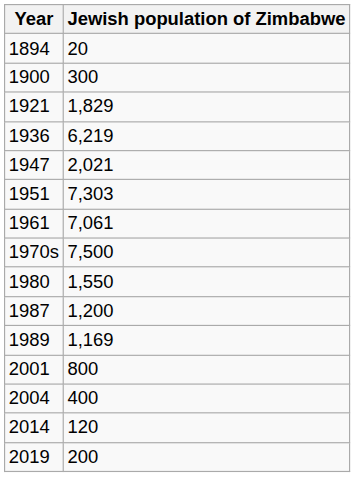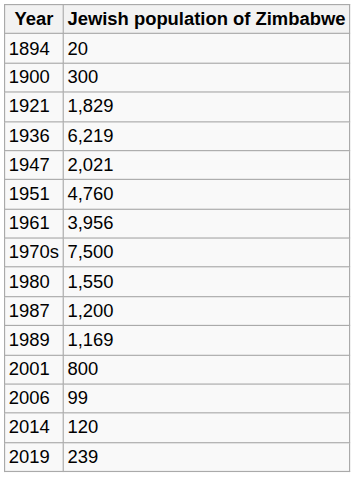 <table class="wikitable">
 <tr>
 <th>Year</th>
 <th>Jewish population of Zimbabwe</th>
 </tr>
 <tr>
 <td>1894</td>
 <td>20</td>
 </tr>
 <tr>
 <td>1900</td>
 <td>300</td>
 </tr>
 <tr>
 <td>1921</td>
 <td>1,829</td>
 </tr>
 <tr>
 <td>1936</td>
 <td>6,219</td>
 </tr>
 <tr>
 <td>1947</td>
 <td>2,021</td>
 </tr>
 <tr>
 <td>1951</td>
-<td>7,303 </td>
+<td>4,760 </td>
 </tr>
 <tr>
 <td>1961</td>
-<td>7,061</td>
+<td>3,956</td>
 </tr>
 <tr>
 <td>1970s</td>
 <td>7,500</td>
 </tr>
 <tr>
 <td>1980</td>
 <td>1,550</td>
 </tr>
 <tr>
 <td>1987</td>
 <td>1,200</td>
 </tr>
 <tr>
 <td>1989</td>
 <td>1,169</td>
 </tr>
 <tr>
 <td>2001</td>
 <td>800</td>
 </tr>
 <tr>
-<td>2004</td>
-<td>400</td>
+<td>2006</td>
+<td>99</td>
 </tr>
 <tr>
 <td>2014</td>
 <td>120</td>
 </tr>
 <tr>
 <td>2019</td>
-<td>200</td>
+<td>239</td>
 </tr>
 </table>
